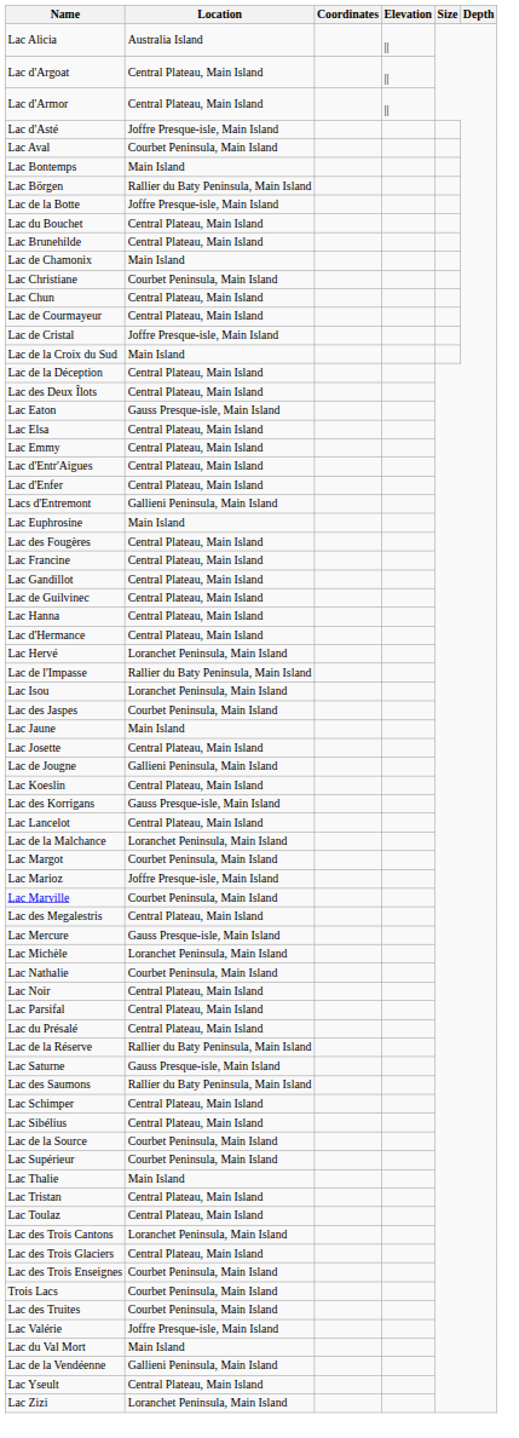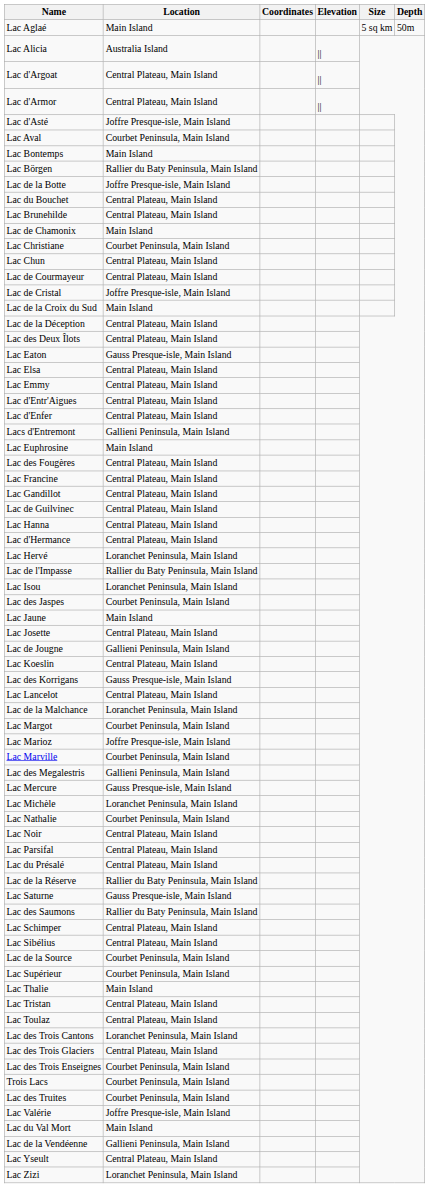 <table class="wikitable">
 <tr>
 <th>Name</th>
 <th>Location</th>
 <th>Coordinates</th>
 <th>Elevation</th>
 <th>Size</th>
 <th>Depth</th>
+</tr>
+<tr>
+<td>Lac Aglaé</td>
+<td>Main Island</td>
+<td></td>
+<td></td>
+<td>5 sq km</td>
+<td>50m</td>
 </tr>
 <tr>
 <td>Lac Alicia</td>
 <td>Australia Island</td>
 <td></td>
 <td><br> ||</td>
 </tr>
 <tr>
 <td>Lac d'Argoat</td>
 <td>Central Plateau, Main Island</td>
 <td></td>
 <td><br> ||</td>
 </tr>
 <tr>
 <td>Lac d'Armor</td>
 <td>Central Plateau, Main Island</td>
 <td></td>
 <td><br> ||</td>
 </tr>
 <tr>
 <td>Lac d'Asté</td>
 <td>Joffre Presque-isle, Main Island</td>
 <td></td>
 <td></td>
 <td></td>
 </tr>
 <tr>
 <td>Lac Aval</td>
 <td>Courbet Peninsula, Main Island</td>
 <td></td>
 <td></td>
 <td></td>
 </tr>
 <tr>
 <td>Lac Bontemps</td>
 <td>Main Island</td>
 <td></td>
 <td></td>
 <td></td>
 </tr>
 <tr>
 <td>Lac Börgen</td>
 <td>Rallier du Baty Peninsula, Main Island</td>
 <td></td>
 <td></td>
 <td></td>
 </tr>
 <tr>
 <td>Lac de la Botte</td>
 <td>Joffre Presque-isle, Main Island</td>
 <td></td>
 <td></td>
 <td></td>
 </tr>
 <tr>
 <td>Lac du Bouchet</td>
 <td>Central Plateau, Main Island</td>
 <td></td>
 <td></td>
 <td></td>
 </tr>
 <tr>
 <td>Lac Brunehilde</td>
 <td>Central Plateau, Main Island</td>
 <td></td>
 <td></td>
 <td></td>
 </tr>
 <tr>
 <td>Lac de Chamonix</td>
 <td>Main Island</td>
 <td></td>
 <td></td>
 <td></td>
 </tr>
 <tr>
 <td>Lac Christiane</td>
 <td>Courbet Peninsula, Main Island</td>
 <td></td>
 <td></td>
 <td></td>
 </tr>
 <tr>
 <td>Lac Chun</td>
 <td>Central Plateau, Main Island</td>
 <td></td>
 <td></td>
 <td></td>
 </tr>
 <tr>
 <td>Lac de Courmayeur</td>
 <td>Central Plateau, Main Island</td>
 <td></td>
 <td></td>
 <td></td>
 </tr>
 <tr>
 <td>Lac de Cristal</td>
 <td>Joffre Presque-isle, Main Island</td>
 <td></td>
 <td></td>
 <td></td>
 </tr>
 <tr>
 <td>Lac de la Croix du Sud</td>
 <td>Main Island</td>
 <td></td>
 <td></td>
 <td></td>
 </tr>
 <tr>
 <td>Lac de la Déception</td>
 <td>Central Plateau, Main Island</td>
 <td></td>
 <td></td>
 </tr>
 <tr>
 <td>Lac des Deux Îlots</td>
 <td>Central Plateau, Main Island</td>
 <td></td>
 <td></td>
 </tr>
 <tr>
 <td>Lac Eaton</td>
 <td>Gauss Presque-isle, Main Island</td>
 <td></td>
 <td></td>
 </tr>
 <tr>
 <td>Lac Elsa</td>
 <td>Central Plateau, Main Island</td>
 <td></td>
 <td></td>
 </tr>
 <tr>
 <td>Lac Emmy</td>
 <td>Central Plateau, Main Island</td>
 <td></td>
 <td></td>
 </tr>
 <tr>
 <td>Lac d'Entr'Aigues</td>
 <td>Central Plateau, Main Island</td>
 <td></td>
 <td></td>
 </tr>
 <tr>
 <td>Lac d'Enfer</td>
 <td>Central Plateau, Main Island</td>
 <td></td>
 <td></td>
 </tr>
 <tr>
 <td>Lacs d'Entremont</td>
 <td>Gallieni Peninsula, Main Island</td>
 <td></td>
 <td></td>
 </tr>
 <tr>
 <td>Lac Euphrosine</td>
 <td>Main Island</td>
 <td></td>
 <td></td>
 </tr>
 <tr>
 <td>Lac des Fougères</td>
 <td>Central Plateau, Main Island</td>
 <td></td>
 <td></td>
 </tr>
 <tr>
 <td>Lac Francine</td>
 <td>Central Plateau, Main Island</td>
 <td></td>
 <td></td>
 </tr>
 <tr>
 <td>Lac Gandillot</td>
 <td>Central Plateau, Main Island</td>
 <td></td>
 <td></td>
 </tr>
 <tr>
 <td>Lac de Guilvinec</td>
 <td>Central Plateau, Main Island</td>
 <td></td>
 <td></td>
 </tr>
 <tr>
 <td>Lac Hanna</td>
 <td>Central Plateau, Main Island</td>
 <td></td>
 <td></td>
 </tr>
 <tr>
 <td>Lac d'Hermance</td>
 <td>Central Plateau, Main Island</td>
 <td></td>
 <td></td>
 </tr>
 <tr>
 <td>Lac Hervé</td>
 <td>Loranchet Peninsula, Main Island</td>
 <td></td>
 <td></td>
 </tr>
 <tr>
 <td>Lac de l'Impasse</td>
 <td>Rallier du Baty Peninsula, Main Island</td>
 <td></td>
 <td></td>
 </tr>
 <tr>
 <td>Lac Isou</td>
 <td>Loranchet Peninsula, Main Island</td>
 <td></td>
 <td></td>
 </tr>
 <tr>
 <td>Lac des Jaspes</td>
 <td>Courbet Peninsula, Main Island</td>
 <td></td>
 <td></td>
 </tr>
 <tr>
 <td>Lac Jaune</td>
 <td>Main Island</td>
 <td></td>
 <td></td>
 </tr>
 <tr>
 <td>Lac Josette</td>
 <td>Central Plateau, Main Island</td>
 <td></td>
 <td></td>
 </tr>
 <tr>
 <td>Lac de Jougne</td>
 <td>Gallieni Peninsula, Main Island</td>
 <td></td>
 <td></td>
 </tr>
 <tr>
 <td>Lac Koeslin</td>
 <td>Central Plateau, Main Island</td>
 <td></td>
 <td></td>
 </tr>
 <tr>
 <td>Lac des Korrigans</td>
 <td>Gauss Presque-isle, Main Island</td>
 <td></td>
 <td></td>
 </tr>
 <tr>
 <td>Lac Lancelot</td>
 <td>Central Plateau, Main Island</td>
 <td></td>
 <td></td>
 </tr>
 <tr>
 <td>Lac de la Malchance</td>
 <td>Loranchet Peninsula, Main Island</td>
 <td></td>
 <td></td>
 </tr>
 <tr>
 <td>Lac Margot</td>
 <td>Courbet Peninsula, Main Island</td>
 <td></td>
 <td></td>
 </tr>
 <tr>
 <td>Lac Marioz</td>
 <td>Joffre Presque-isle, Main Island</td>
 <td></td>
 <td></td>
 </tr>
 <tr>
 <td><a href='#'>Lac Marville</a></td>
 <td>Courbet Peninsula, Main Island</td>
 <td></td>
 <td></td>
 </tr>
 <tr>
 <td>Lac des Megalestris</td>
-<td>Central Plateau, Main Island</td>
+<td>Gallieni Peninsula, Main Island</td>
 <td></td>
 <td></td>
 </tr>
 <tr>
 <td>Lac Mercure</td>
 <td>Gauss Presque-isle, Main Island</td>
 <td></td>
 <td></td>
 </tr>
 <tr>
 <td>Lac Michèle</td>
 <td>Loranchet Peninsula, Main Island</td>
 <td></td>
 <td></td>
 </tr>
 <tr>
 <td>Lac Nathalie</td>
 <td>Courbet Peninsula, Main Island</td>
 <td></td>
 <td></td>
 </tr>
 <tr>
 <td>Lac Noir</td>
 <td>Central Plateau, Main Island</td>
 <td></td>
 <td></td>
 </tr>
 <tr>
 <td>Lac Parsifal</td>
 <td>Central Plateau, Main Island</td>
 <td></td>
 <td></td>
 </tr>
 <tr>
 <td>Lac du Présalé</td>
 <td>Central Plateau, Main Island</td>
 <td></td>
 <td></td>
 </tr>
 <tr>
 <td>Lac de la Réserve</td>
 <td>Rallier du Baty Peninsula, Main Island</td>
 <td></td>
 <td></td>
 </tr>
 <tr>
 <td>Lac Saturne</td>
 <td>Gauss Presque-isle, Main Island</td>
 <td></td>
 <td></td>
 </tr>
 <tr>
 <td>Lac des Saumons</td>
 <td>Rallier du Baty Peninsula, Main Island</td>
 <td></td>
 <td></td>
 </tr>
 <tr>
 <td>Lac Schimper</td>
 <td>Central Plateau, Main Island</td>
 <td></td>
 <td></td>
 </tr>
 <tr>
 <td>Lac Sibélius</td>
 <td>Central Plateau, Main Island</td>
 <td></td>
 <td></td>
 </tr>
 <tr>
 <td>Lac de la Source</td>
 <td>Courbet Peninsula, Main Island</td>
 <td></td>
 <td></td>
 </tr>
 <tr>
 <td>Lac Supérieur</td>
 <td>Courbet Peninsula, Main Island</td>
 <td></td>
 <td></td>
 </tr>
 <tr>
 <td>Lac Thalie</td>
 <td>Main Island</td>
 <td></td>
 <td></td>
 </tr>
 <tr>
 <td>Lac Tristan</td>
 <td>Central Plateau, Main Island</td>
 <td></td>
 <td><br></td>
 </tr>
 <tr>
 <td>Lac Toulaz</td>
 <td>Central Plateau, Main Island</td>
 <td></td>
 <td></td>
 </tr>
 <tr>
 <td>Lac des Trois Cantons</td>
 <td>Loranchet Peninsula, Main Island</td>
 <td></td>
 <td></td>
 </tr>
 <tr>
 <td>Lac des Trois Glaciers</td>
 <td>Central Plateau, Main Island</td>
 <td></td>
 <td></td>
 </tr>
 <tr>
 <td>Lac des Trois Enseignes</td>
 <td>Courbet Peninsula, Main Island</td>
 <td></td>
 <td></td>
 </tr>
 <tr>
 <td>Trois Lacs</td>
 <td>Courbet Peninsula, Main Island</td>
 <td></td>
 <td></td>
 </tr>
 <tr>
 <td>Lac des Truites</td>
 <td>Courbet Peninsula, Main Island</td>
 <td></td>
 <td></td>
 </tr>
 <tr>
 <td>Lac Valérie</td>
 <td>Joffre Presque-isle, Main Island</td>
 <td></td>
 <td></td>
 </tr>
 <tr>
 <td>Lac du Val Mort</td>
 <td>Main Island</td>
 <td></td>
 <td></td>
 </tr>
 <tr>
 <td>Lac de la Vendéenne</td>
 <td>Gallieni Peninsula, Main Island</td>
 <td></td>
 <td></td>
 </tr>
 <tr>
 <td>Lac Yseult</td>
 <td>Central Plateau, Main Island</td>
 <td></td>
 <td></td>
 </tr>
 <tr>
 <td>Lac Zizi</td>
 <td>Loranchet Peninsula, Main Island</td>
 <td></td>
 <td></td>
 </tr>
 </table>
